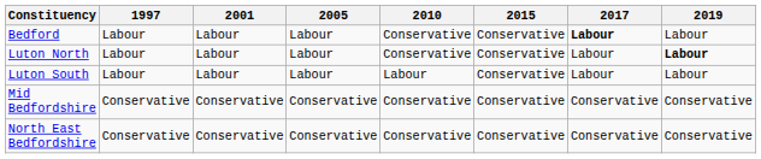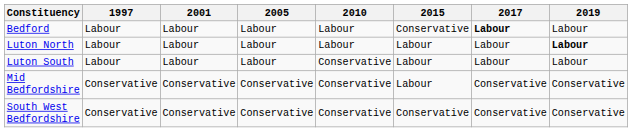 <table class="wikitable">
 <tr>
 <th>Constituency</th>
 <th>1997</th>
 <th>2001</th>
 <th>2005</th>
 <th>2010</th>
 <th>2015</th>
 <th>2017</th>
 <th>2019</th>
 </tr>
 <tr>
 <td><a href='#'>Bedford</a></td>
 <td bgcolor=>Labour</td>
 <td bgcolor=>Labour</td>
 <td bgcolor=>Labour</td>
-<td bgcolor=>Conservative</td>
+<td bgcolor=>Labour</td>
 <td bgcolor=>Conservative</td>
 <td bgcolor=><strong>Labour</strong></td>
 <td bgcolor=>Labour</td>
 </tr>
 <tr>
 <td><a href='#'>Luton North</a></td>
 <td bgcolor=>Labour</td>
 <td bgcolor=>Labour</td>
 <td bgcolor=>Labour</td>
-<td bgcolor=>Conservative</td>
-<td bgcolor=>Conservative</td>
+<td bgcolor=>Labour</td>
+<td bgcolor=>Labour</td>
 <td bgcolor=>Labour</td>
 <td bgcolor=><strong>Labour</strong></td>
 </tr>
 <tr>
 <td><a href='#'>Luton South</a></td>
 <td bgcolor=>Labour</td>
 <td bgcolor=>Labour</td>
 <td bgcolor=>Labour</td>
+<td bgcolor=>Conservative</td>
 <td bgcolor=>Labour</td>
-<td bgcolor=>Conservative</td>
 <td bgcolor=>Labour</td>
 <td bgcolor=>Labour</td>
 </tr>
 <tr>
 <td><a href='#'>Mid Bedfordshire</a></td>
 <td bgcolor=>Conservative</td>
 <td bgcolor=>Conservative</td>
 <td bgcolor=>Conservative</td>
 <td bgcolor=>Conservative</td>
-<td bgcolor=>Conservative</td>
+<td bgcolor=>Labour</td>
 <td bgcolor=>Conservative</td>
 <td bgcolor=>Conservative</td>
 </tr>
 <tr>
-<td><a href='#'>North East Bedfordshire</a></td>
+<td><a href='#'>South West Bedfordshire</a></td>
 <td bgcolor=>Conservative</td>
 <td bgcolor=>Conservative</td>
 <td bgcolor=>Conservative</td>
 <td bgcolor=>Conservative</td>
 <td bgcolor=>Conservative</td>
 <td bgcolor=>Conservative</td>
 <td bgcolor=>Conservative</td>
 </tr>
 </table>
